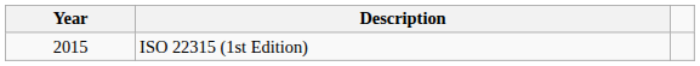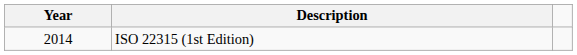 <table class = "wikitable" font-size = 95%; width = 50%; background-color = transparent>
 <tr>
 <th>Year</th>
 <th>Description</th>
 </tr>
 <tr>
-<td align = "center">2015</td>
+<td align = "center">2014</td>
 <td>ISO 22315 (1st Edition)</td>
 <td></td>
 </tr>
 </table>
